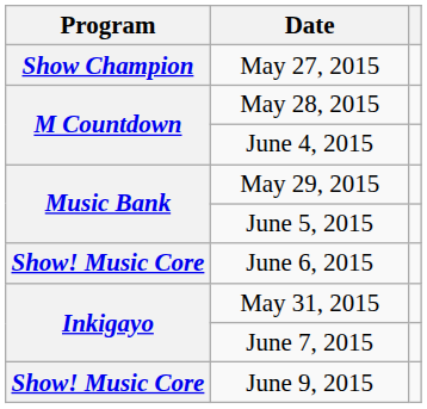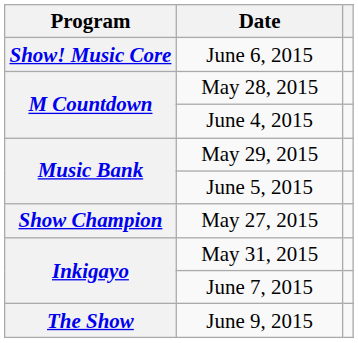 <table class="sortable wikitable plainrowheaders" style="text-align:center;">
 <tr>
 <th scope="col">Program</th>
 <th scope="col" width="120">Date</th>
 <th scope="col" class="unsortable"></th>
 </tr>
 <tr>
-<th scope="row"><em><a href='#'>Show Champion</a></em></th>
-<td>May 27, 2015</td>
+<th scope="row"><em><a href='#'>Show! Music Core</a></em></th>
+<td>June 6, 2015</td>
 <td style="text-align:center;"></td>
 </tr>
 <tr>
 <th scope="row" rowspan=2><em><a href='#'>M Countdown</a></em></th>
 <td>May 28, 2015</td>
 <td style="text-align:center;"></td>
 </tr>
 <tr>
 <td>June 4, 2015</td>
 <td style="text-align:center;"></td>
 </tr>
 <tr>
 <th scope="row" rowspan=2><em><a href='#'>Music Bank</a></em></th>
 <td>May 29, 2015</td>
 <td style="text-align:center;"></td>
 </tr>
 <tr>
 <td>June 5, 2015</td>
 <td style="text-align:center;"></td>
 </tr>
 <tr>
-<th scope="row"><em><a href='#'>Show! Music Core</a></em></th>
-<td>June 6, 2015</td>
+<th scope="row"><em><a href='#'>Show Champion</a></em></th>
+<td>May 27, 2015</td>
 <td style="text-align:center;"></td>
 </tr>
 <tr>
 <th scope="row" rowspan=2><em><a href='#'>Inkigayo</a></em></th>
 <td>May 31, 2015</td>
 <td style="text-align:center;"></td>
 </tr>
 <tr>
 <td>June 7, 2015</td>
 <td style="text-align:center;"></td>
 </tr>
 <tr>
-<th scope="row"><em><a href='#'>Show! Music Core</a></em></th>
+<th scope="row"><em><a href='#'>The Show</a></em></th>
 <td>June 9, 2015</td>
 <td style="text-align:center;"></td>
 </tr>
 </table>
